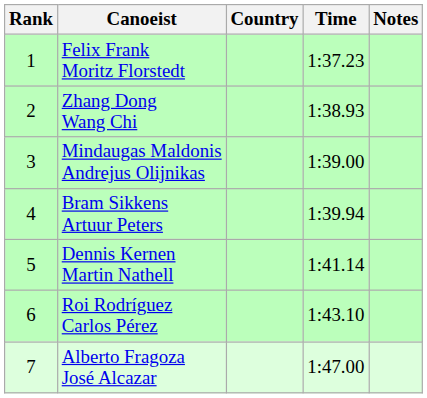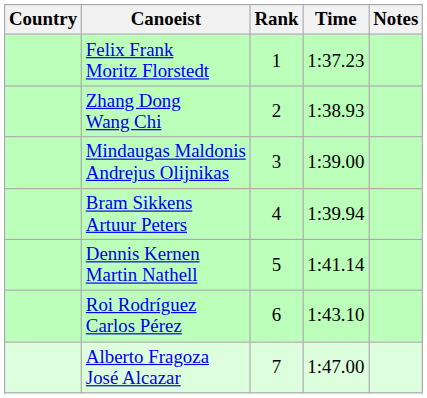 <table class="wikitable" style="text-align:center">
 <tr>
+<th>Country</th>
+<th>Canoeist</th>
 <th>Rank</th>
-<th>Canoeist</th>
-<th>Country</th>
 <th>Time</th>
 <th>Notes</th>
 </tr>
 <tr bgcolor=bbffbb>
+<td align="left"></td>
+<td align="left"><a href='#'>Felix Frank</a><br><a href='#'>Moritz Florstedt</a></td>
 <td>1</td>
-<td align="left"><a href='#'>Felix Frank</a><br><a href='#'>Moritz Florstedt</a></td>
-<td align="left"></td>
 <td>1:37.23</td>
 <td></td>
 </tr>
 <tr bgcolor=bbffbb>
+<td align="left"></td>
+<td align="left"><a href='#'>Zhang Dong</a><br><a href='#'>Wang Chi</a></td>
 <td>2</td>
-<td align="left"><a href='#'>Zhang Dong</a><br><a href='#'>Wang Chi</a></td>
-<td align="left"></td>
 <td>1:38.93</td>
 <td></td>
 </tr>
 <tr bgcolor=bbffbb>
+<td align="left"></td>
+<td align="left"><a href='#'>Mindaugas Maldonis</a><br><a href='#'>Andrejus Olijnikas</a></td>
 <td>3</td>
-<td align="left"><a href='#'>Mindaugas Maldonis</a><br><a href='#'>Andrejus Olijnikas</a></td>
-<td align="left"></td>
 <td>1:39.00</td>
 <td></td>
 </tr>
 <tr bgcolor=bbffbb>
+<td align="left"></td>
+<td align="left"><a href='#'>Bram Sikkens</a><br><a href='#'>Artuur Peters</a></td>
 <td>4</td>
-<td align="left"><a href='#'>Bram Sikkens</a><br><a href='#'>Artuur Peters</a></td>
-<td align="left"></td>
 <td>1:39.94</td>
 <td></td>
 </tr>
 <tr bgcolor=bbffbb>
+<td align="left"></td>
+<td align="left"><a href='#'>Dennis Kernen</a><br><a href='#'>Martin Nathell</a></td>
 <td>5</td>
-<td align="left"><a href='#'>Dennis Kernen</a><br><a href='#'>Martin Nathell</a></td>
-<td align="left"></td>
 <td>1:41.14</td>
 <td></td>
 </tr>
 <tr bgcolor=bbffbb>
+<td align="left"></td>
+<td align="left"><a href='#'>Roi Rodríguez</a><br><a href='#'>Carlos Pérez</a></td>
 <td>6</td>
-<td align="left"><a href='#'>Roi Rodríguez</a><br><a href='#'>Carlos Pérez</a></td>
-<td align="left"></td>
 <td>1:43.10</td>
 <td></td>
 </tr>
 <tr bgcolor=ddffdd>
+<td align="left"></td>
+<td align="left"><a href='#'>Alberto Fragoza</a><br><a href='#'>José Alcazar</a></td>
 <td>7</td>
-<td align="left"><a href='#'>Alberto Fragoza</a><br><a href='#'>José Alcazar</a></td>
-<td align="left"></td>
 <td>1:47.00</td>
 <td></td>
 </tr>
 </table>
